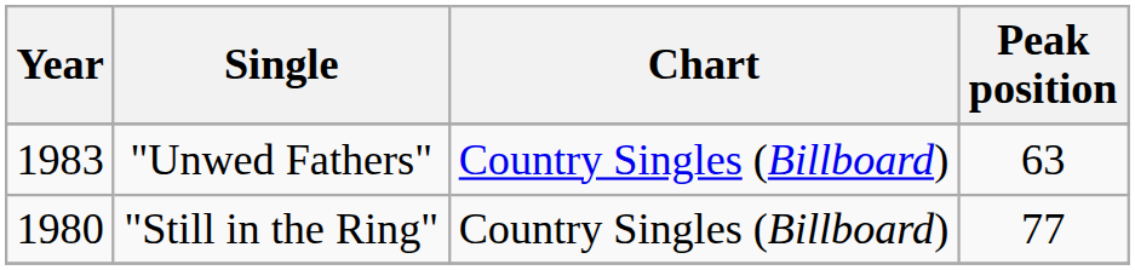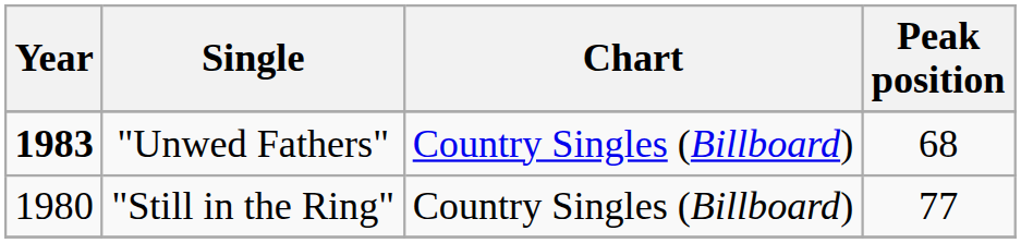 <table class="wikitable"  style="text-align: center;">
 <tr>
 <th>Year</th>
 <th>Single</th>
 <th>Chart</th>
 <th>Peak<br>position</th>
 </tr>
 <tr>
 </tr>
 <tr>
-<td>1983</td>
+<td><strong>1983</strong></td>
 <td>"Unwed Fathers"</td>
 <td><a href='#'>Country Singles</a> (<a href='#'><em>Billboard</em></a>)</td>
-<td>63</td>
+<td>68</td>
 </tr>
 <tr>
 <td>1980</td>
 <td>"Still in the Ring"</td>
 <td>Country Singles (<em>Billboard</em>)</td>
 <td>77</td>
 </tr>
 <tr>
 </tr>
 </table>
